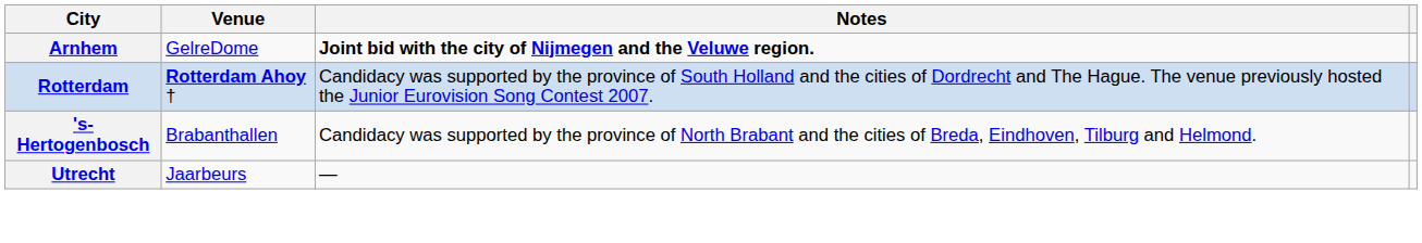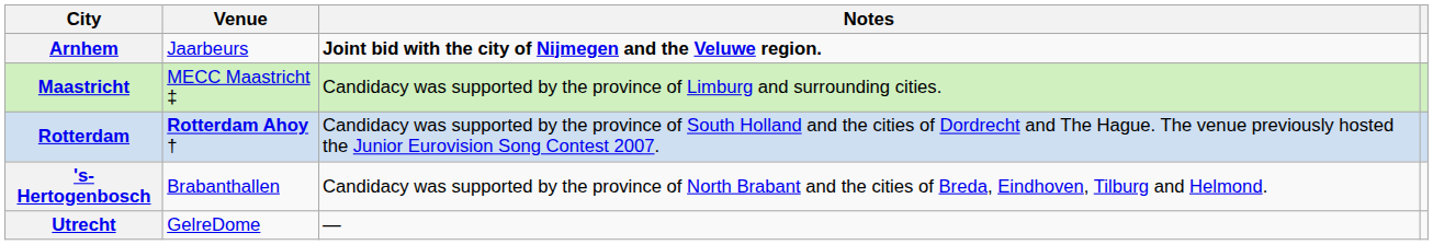 <table class="wikitable plainrowheaders">
 <tr>
 <th scope="col">City</th>
 <th scope="col">Venue</th>
 <th scope="col">Notes</th>
 <th scope="col"></th>
 </tr>
 <tr>
 <th scope="row"><a href='#'>Arnhem</a></th>
-<td><a href='#'>GelreDome</a></td>
+<td><a href='#'>Jaarbeurs</a></td>
 <td><strong>Joint bid with the city of <a href='#'>Nijmegen</a> and the <a href='#'>Veluwe</a> region.</strong></td>
+<td></td>
+</tr>
+<tr style="background:#D0F0C0;">
+<th scope="row" style="background:#D0F0C0;"><a href='#'>Maastricht</a></th>
+<td><a href='#'>MECC Maastricht</a> ‡</td>
+<td>Candidacy was supported by the province of <a href='#'>Limburg</a> and surrounding cities.</td>
 <td></td>
 </tr>
 <tr style="background-color:#CEDFF2">
 <th scope="row" style="background:#CEDFF2; font-weight:bold;"><a href='#'>Rotterdam</a></th>
 <td><strong><a href='#'>Rotterdam Ahoy</a></strong> †</td>
 <td>Candidacy was supported by the province of <a href='#'>South Holland</a> and the cities of <a href='#'>Dordrecht</a> and The Hague. The venue previously hosted the <a href='#'>Junior Eurovision Song Contest 2007</a>.</td>
 <td></td>
 </tr>
 <tr>
 <th scope="row"><a href='#'>'s-Hertogenbosch</a></th>
 <td><a href='#'>Brabanthallen</a></td>
 <td>Candidacy was supported by the province of <a href='#'>North Brabant</a> and the cities of <a href='#'>Breda</a>, <a href='#'>Eindhoven</a>, <a href='#'>Tilburg</a> and <a href='#'>Helmond</a>.</td>
 <td></td>
 </tr>
 <tr>
 <th scope="row"><a href='#'>Utrecht</a></th>
-<td><a href='#'>Jaarbeurs</a></td>
+<td><a href='#'>GelreDome</a></td>
 <td>—</td>
 <td></td>
 </tr>
 </table>
